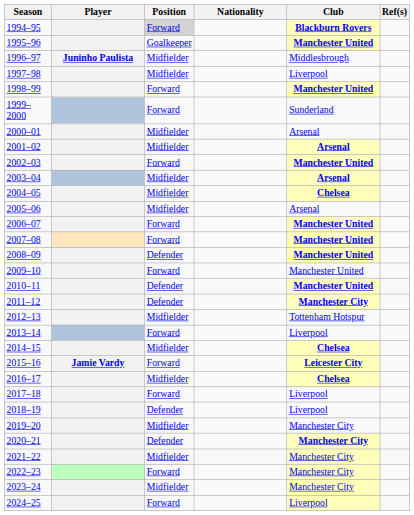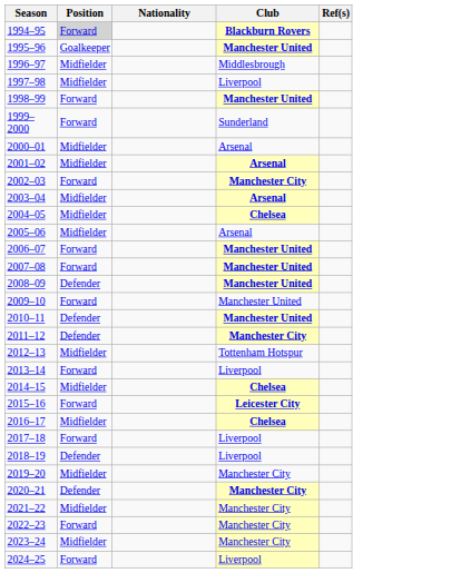 <table class="sortable wikitable plainrowheaders">
 <tr>
 <th scope="col" width=70px>Season</th>
-<th scope="col" width=145px>Player</th>
 <th scope="col" width=70px>Position</th>
 <th scope="col" width=145px>Nationality</th>
 <th scope="col" width=145px>Club</th>
 <th scope="col" class="unsortable">Ref(s)</th>
 </tr>
 <tr>
 <td><a href='#'>1994–95</a></td>
-<th scope="row"></th>
 <td style="background: lightgrey;"><a href='#'>Forward</a></td>
 <td></td>
 <th scope="row" style="background:#ffb"><a href='#'>Blackburn Rovers</a></th>
 <td style="text-align:center"></td>
 </tr>
 <tr>
 <td><a href='#'>1995–96</a></td>
-<th scope="row"></th>
 <td><a href='#'>Goalkeeper</a></td>
 <td></td>
 <th scope="row" style="background:#ffb"><a href='#'>Manchester United</a></th>
 <td style="text-align:center"></td>
 </tr>
 <tr>
 <td><a href='#'>1996–97</a></td>
-<th scope="row"><a href='#'>Juninho Paulista</a></th>
 <td><a href='#'>Midfielder</a></td>
 <td></td>
 <td><a href='#'>Middlesbrough</a></td>
 <td style="text-align:center"></td>
 </tr>
 <tr>
 <td><a href='#'>1997–98</a></td>
-<th scope="row"></th>
 <td><a href='#'>Midfielder</a></td>
 <td></td>
 <td><a href='#'>Liverpool</a></td>
 <td style="text-align:center"></td>
 </tr>
 <tr>
 <td><a href='#'>1998–99</a></td>
-<th scope="row"></th>
 <td><a href='#'>Forward</a></td>
 <td></td>
 <th scope="row" style="background:#ffb"><a href='#'>Manchester United</a></th>
 <td style="text-align:center"></td>
 </tr>
 <tr>
 <td><a href='#'>1999–2000</a></td>
-<th scope="row" style="background:#B0C4DE"></th>
 <td><a href='#'>Forward</a></td>
 <td></td>
 <td><a href='#'>Sunderland</a></td>
 <td style="text-align:center"></td>
 </tr>
 <tr>
 <td><a href='#'>2000–01</a></td>
-<th scope="row"></th>
 <td><a href='#'>Midfielder</a></td>
 <td></td>
 <td><a href='#'>Arsenal</a></td>
 <td style="text-align:center"></td>
 </tr>
 <tr>
 <td><a href='#'>2001–02</a></td>
-<th scope="row"></th>
 <td><a href='#'>Midfielder</a></td>
 <td></td>
 <th scope="row" style="background:#ffb"><a href='#'>Arsenal</a></th>
 <td style="text-align:center"></td>
 </tr>
 <tr>
 <td><a href='#'>2002–03</a></td>
-<th scope="row"></th>
 <td><a href='#'>Forward</a></td>
 <td></td>
-<th scope="row" style="background:#ffb"><a href='#'>Manchester United</a></th>
+<th scope="row" style="background:#ffb"><a href='#'>Manchester City</a></th>
 <td style="text-align:center"></td>
 </tr>
 <tr>
 <td><a href='#'>2003–04</a></td>
-<th scope="row" style="background:#B0C4DE"> </th>
 <td><a href='#'>Midfielder</a></td>
 <td></td>
 <th scope="row" style="background:#ffb"><a href='#'>Arsenal</a></th>
 <td style="text-align:center"></td>
 </tr>
 <tr>
 <td><a href='#'>2004–05</a></td>
-<th scope="row"></th>
 <td><a href='#'>Midfielder</a></td>
 <td></td>
 <th scope="row" style="background:#ffb"><a href='#'>Chelsea</a></th>
 <td style="text-align:center"></td>
 </tr>
 <tr>
 <td><a href='#'>2005–06</a></td>
-<th scope="row"> </th>
 <td><a href='#'>Midfielder</a></td>
 <td></td>
 <td><a href='#'>Arsenal</a></td>
 <td style="text-align:center"></td>
 </tr>
 <tr>
 <td><a href='#'>2006–07</a></td>
-<th scope="row"> </th>
 <td><a href='#'>Forward</a></td>
 <td></td>
 <th scope="row" style="background:#ffb"><a href='#'>Manchester United</a></th>
 <td style="text-align:center"></td>
 </tr>
 <tr>
 <td><a href='#'>2007–08</a></td>
-<th scope="row" style="background:#FFE6BD"></th>
 <td><a href='#'>Forward</a></td>
 <td></td>
 <th scope="row" style="background:#ffb"><a href='#'>Manchester United</a></th>
 <td style="text-align:center"></td>
 </tr>
 <tr>
 <td><a href='#'>2008–09</a></td>
-<th scope="row"> </th>
 <td><a href='#'>Defender</a></td>
 <td></td>
 <th scope="row" style="background:#ffb"><a href='#'>Manchester United</a></th>
 <td style="text-align:center"></td>
 </tr>
 <tr>
 <td><a href='#'>2009–10</a></td>
-<th scope="row"></th>
 <td><a href='#'>Forward</a></td>
 <td></td>
 <td><a href='#'>Manchester United</a></td>
 <td style="text-align:center"></td>
 </tr>
 <tr>
 <td><a href='#'>2010–11</a></td>
-<th scope="row"> </th>
 <td><a href='#'>Defender</a></td>
 <td></td>
 <th scope="row" style="background:#ffb"><a href='#'>Manchester United</a></th>
 <td style="text-align:center"></td>
 </tr>
 <tr>
 <td><a href='#'>2011–12</a></td>
-<th scope="row"></th>
 <td><a href='#'>Defender</a></td>
 <td></td>
 <th scope="row" style="background:#ffb"><a href='#'>Manchester City</a></th>
 <td style="text-align:center"></td>
 </tr>
 <tr>
 <td><a href='#'>2012–13</a></td>
-<th scope="row"></th>
 <td><a href='#'>Midfielder</a></td>
 <td></td>
 <td><a href='#'>Tottenham Hotspur</a></td>
 <td style="text-align:center"></td>
 </tr>
 <tr>
 <td><a href='#'>2013–14</a></td>
-<th scope="row" style="background:#B0C4DE"></th>
 <td><a href='#'>Forward</a></td>
 <td></td>
 <td><a href='#'>Liverpool</a></td>
 <td style="text-align:center"></td>
 </tr>
 <tr>
 <td><a href='#'>2014–15</a></td>
-<th scope="row"></th>
 <td><a href='#'>Midfielder</a></td>
 <td></td>
 <th scope="row" style="background:#ffb"><a href='#'>Chelsea</a></th>
 <td style="text-align:center"></td>
 </tr>
 <tr>
 <td><a href='#'>2015–16</a></td>
-<th scope="row"><a href='#'>Jamie Vardy</a></th>
 <td><a href='#'>Forward</a></td>
 <td></td>
 <th scope="row" style="background:#ffb"><a href='#'>Leicester City</a></th>
 <td style="text-align:center"></td>
 </tr>
 <tr>
 <td><a href='#'>2016–17</a></td>
-<th scope="row"></th>
 <td><a href='#'>Midfielder</a></td>
 <td></td>
 <th scope="row" style="background:#ffb"><a href='#'>Chelsea</a></th>
 <td style="text-align:center"></td>
 </tr>
 <tr>
 <td><a href='#'>2017–18</a></td>
-<th scope="row"> </th>
 <td><a href='#'>Forward</a></td>
 <td></td>
 <td><a href='#'>Liverpool</a></td>
 <td style="text-align:center"></td>
 </tr>
 <tr>
 <td><a href='#'>2018–19</a></td>
-<th scope="row"></th>
 <td><a href='#'>Defender</a></td>
 <td></td>
 <td><a href='#'>Liverpool</a></td>
 <td style="text-align:center"></td>
 </tr>
 <tr>
 <td><a href='#'>2019–20</a></td>
-<th scope="row"> </th>
 <td><a href='#'>Midfielder</a></td>
 <td></td>
 <td><a href='#'>Manchester City</a></td>
 <td style="text-align:center"></td>
 </tr>
 <tr>
 <td><a href='#'>2020–21</a></td>
-<th scope="row"></th>
 <td><a href='#'>Defender</a></td>
 <td></td>
 <th scope="row" style="background:#ffb"><a href='#'>Manchester City</a></th>
 <td style="text-align:center"></td>
 </tr>
 <tr>
 <td><a href='#'>2021–22</a></td>
-<th scope="row"> </th>
 <td><a href='#'>Midfielder</a></td>
 <td></td>
 <td style="background:#ffb"><a href='#'>Manchester City</a></td>
 <td style="text-align:center"></td>
 </tr>
 <tr>
 <td><a href='#'>2022–23</a></td>
-<th scope="row" style="background:#bfb"></th>
 <td><a href='#'>Forward</a></td>
 <td></td>
 <td style="background:#ffb"><a href='#'>Manchester City</a></td>
 <td style="text-align:center"></td>
 </tr>
 <tr>
 <td><a href='#'>2023–24</a></td>
-<th scope="row"></th>
 <td><a href='#'>Midfielder</a></td>
 <td></td>
 <td style="background:#ffb"><a href='#'>Manchester City</a></td>
 <td style="text-align:center"></td>
 </tr>
 <tr>
 <td><a href='#'>2024–25</a></td>
-<th scope="row"> </th>
 <td><a href='#'>Forward</a></td>
 <td></td>
 <td style="background:#ffb"><a href='#'>Liverpool</a></td>
 <td style="text-align:center"></td>
 </tr>
 </table>
